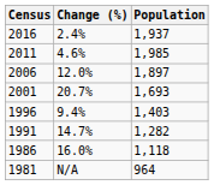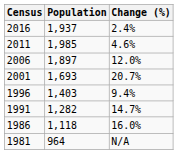 <table class="wikitable">
 <tr>
 <th>Census</th>
+<th>Population</th>
 <th>Change (%)</th>
-<th>Population</th>
 </tr>
 <tr>
 <td>2016</td>
+<td>1,937</td>
 <td>2.4%</td>
-<td>1,937</td>
 </tr>
 <tr>
 <td>2011</td>
+<td>1,985</td>
 <td>4.6%</td>
-<td>1,985</td>
 </tr>
 <tr>
 <td>2006</td>
+<td>1,897</td>
 <td>12.0%</td>
-<td>1,897</td>
 </tr>
 <tr>
 <td>2001</td>
+<td>1,693</td>
 <td>20.7%</td>
-<td>1,693</td>
 </tr>
 <tr>
 <td>1996</td>
+<td>1,403</td>
 <td>9.4%</td>
-<td>1,403</td>
 </tr>
 <tr>
 <td>1991</td>
+<td>1,282</td>
 <td>14.7%</td>
-<td>1,282</td>
 </tr>
 <tr>
 <td>1986</td>
+<td>1,118</td>
 <td>16.0%</td>
-<td>1,118</td>
 </tr>
 <tr>
 <td>1981</td>
+<td>964</td>
 <td>N/A</td>
-<td>964</td>
 </tr>
 </table>
